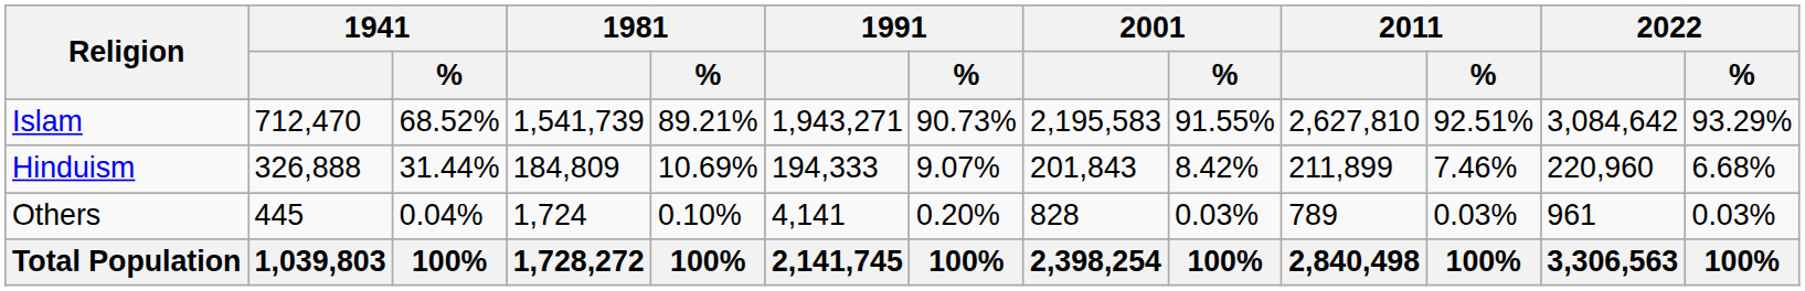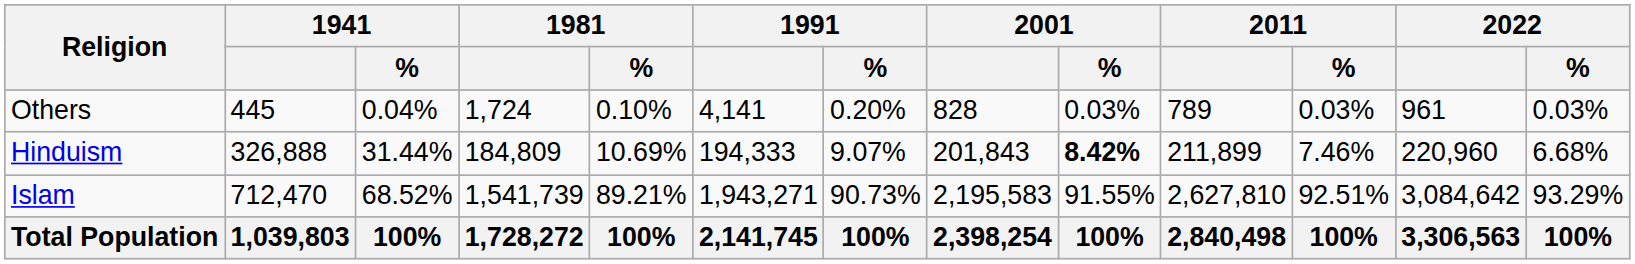 <table class="wikitable sortable">
 <tr>
 <th rowspan="2">Religion</th>
 <th colspan="2">1941</th>
 <th colspan="2">1981</th>
 <th colspan="2">1991</th>
 <th colspan="2">2001</th>
 <th colspan="2">2011</th>
 <th colspan="2">2022</th>
 </tr>
 <tr>
 <th></th>
 <th>%</th>
 <th></th>
 <th>%</th>
 <th></th>
 <th>%</th>
 <th></th>
 <th>%</th>
 <th></th>
 <th>%</th>
 <th></th>
 <th>%</th>
 </tr>
 <tr>
+<td>Others </td>
+<td>445</td>
+<td>0.04%</td>
+<td>1,724</td>
+<td>0.10%</td>
+<td>4,141</td>
+<td>0.20%</td>
+<td>828</td>
+<td>0.03%</td>
+<td>789</td>
+<td>0.03%</td>
+<td>961</td>
+<td>0.03%</td>
+</tr>
+<tr>
+<td><a href='#'>Hinduism</a> </td>
+<td>326,888</td>
+<td>31.44%</td>
+<td>184,809</td>
+<td>10.69%</td>
+<td>194,333</td>
+<td>9.07%</td>
+<td>201,843</td>
+<td><strong>8.42%</strong></td>
+<td>211,899</td>
+<td>7.46%</td>
+<td>220,960</td>
+<td>6.68%</td>
+</tr>
+<tr>
 <td><a href='#'>Islam</a> </td>
 <td>712,470</td>
 <td>68.52%</td>
 <td>1,541,739</td>
 <td>89.21%</td>
 <td>1,943,271</td>
 <td>90.73%</td>
 <td>2,195,583</td>
 <td>91.55%</td>
 <td>2,627,810</td>
 <td>92.51%</td>
 <td>3,084,642</td>
 <td>93.29%</td>
-</tr>
-<tr>
-<td><a href='#'>Hinduism</a> </td>
-<td>326,888</td>
-<td>31.44%</td>
-<td>184,809</td>
-<td>10.69%</td>
-<td>194,333</td>
-<td>9.07%</td>
-<td>201,843</td>
-<td>8.42%</td>
-<td>211,899</td>
-<td>7.46%</td>
-<td>220,960</td>
-<td>6.68%</td>
-</tr>
-<tr>
-<td>Others </td>
-<td>445</td>
-<td>0.04%</td>
-<td>1,724</td>
-<td>0.10%</td>
-<td>4,141</td>
-<td>0.20%</td>
-<td>828</td>
-<td>0.03%</td>
-<td>789</td>
-<td>0.03%</td>
-<td>961</td>
-<td>0.03%</td>
 </tr>
 <tr>
 <th>Total Population</th>
 <th>1,039,803</th>
 <th>100%</th>
 <th>1,728,272</th>
 <th>100%</th>
 <th>2,141,745</th>
 <th>100%</th>
 <th>2,398,254</th>
 <th>100%</th>
 <th>2,840,498</th>
 <th>100%</th>
 <th>3,306,563</th>
 <th>100%</th>
 </tr>
 </table>
